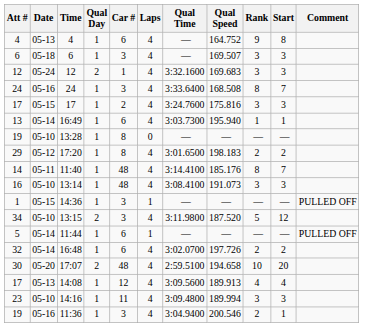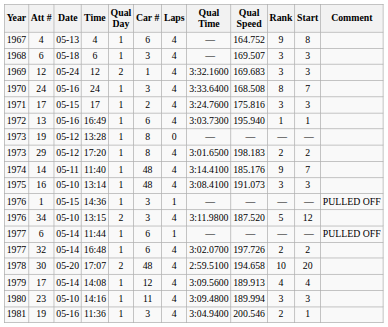 <table class="wikitable" style="font-size: 90%; text-align:center">
 <tr>
+<th>Year</th>
 <th>Att #</th>
 <th>Date</th>
 <th>Time</th>
 <th>Qual<br>Day</th>
 <th>Car #</th>
 <th>Laps</th>
 <th>Qual<br>Time</th>
 <th>Qual<br>Speed</th>
 <th>Rank</th>
 <th>Start</th>
 <th>Comment</th>
 </tr>
 <tr>
+<td>1967</td>
 <td>4</td>
 <td>05-13</td>
 <td>4</td>
 <td>1</td>
 <td>6</td>
 <td>4</td>
 <td> —</td>
 <td>164.752</td>
 <td>9</td>
 <td>8</td>
 <td></td>
 </tr>
 <tr>
+<td>1968</td>
 <td>6</td>
 <td>05-18</td>
 <td>6</td>
 <td>1</td>
 <td>3</td>
 <td>4</td>
 <td> —</td>
 <td>169.507</td>
 <td>3</td>
 <td>3</td>
 <td></td>
 </tr>
 <tr>
+<td>1969</td>
 <td>12</td>
 <td>05-24</td>
 <td>12</td>
 <td>2</td>
 <td>1</td>
 <td>4</td>
 <td>3:32.1600</td>
 <td>169.683</td>
 <td>3</td>
 <td>3</td>
 <td></td>
 </tr>
 <tr>
+<td>1970</td>
 <td>24</td>
 <td>05-16</td>
 <td>24</td>
 <td>1</td>
 <td>3</td>
 <td>4</td>
 <td>3:33.6400</td>
 <td>168.508</td>
 <td>8</td>
 <td>7</td>
 <td></td>
 </tr>
 <tr>
+<td>1971</td>
 <td>17</td>
 <td>05-15</td>
 <td>17</td>
 <td>1</td>
 <td>2</td>
 <td>4</td>
 <td>3:24.7600</td>
 <td>175.816</td>
 <td>3</td>
 <td>3</td>
 <td></td>
 </tr>
 <tr>
+<td>1972</td>
 <td>13</td>
-<td>05-14</td>
+<td>05-16</td>
 <td>16:49</td>
 <td>1</td>
 <td>6</td>
 <td>4</td>
 <td>3:03.7300</td>
 <td>195.940</td>
 <td>1</td>
 <td>1</td>
 <td></td>
 </tr>
 <tr>
+<td>1973</td>
 <td>19</td>
-<td>05-10</td>
+<td>05-12</td>
 <td>13:28</td>
 <td>1</td>
 <td>8</td>
 <td>0</td>
 <td> —</td>
 <td> —</td>
 <td> —</td>
 <td> —</td>
 <td></td>
 </tr>
 <tr>
+<td>1973</td>
 <td>29</td>
 <td>05-12</td>
 <td>17:20</td>
 <td>1</td>
 <td>8</td>
 <td>4</td>
 <td>3:01.6500</td>
 <td>198.183</td>
 <td>2</td>
 <td>2</td>
 <td></td>
 </tr>
 <tr>
+<td>1974</td>
 <td>14</td>
 <td>05-11</td>
 <td>11:40</td>
 <td>1</td>
 <td>48</td>
 <td>4</td>
 <td>3:14.4100</td>
 <td>185.176</td>
-<td>8</td>
+<td>9</td>
 <td>7</td>
 <td></td>
 </tr>
 <tr>
+<td>1975</td>
 <td>16</td>
 <td>05-10</td>
 <td>13:14</td>
 <td>1</td>
 <td>48</td>
 <td>4</td>
 <td>3:08.4100</td>
 <td>191.073</td>
 <td>3</td>
 <td>3</td>
 <td></td>
 </tr>
 <tr>
+<td>1976</td>
 <td>1</td>
 <td>05-15</td>
 <td>14:36</td>
 <td>1</td>
 <td>3</td>
 <td>1</td>
 <td> —</td>
 <td> —</td>
 <td> —</td>
 <td> —</td>
 <td align=left>PULLED OFF</td>
 </tr>
 <tr>
+<td>1976</td>
 <td>34</td>
 <td>05-10</td>
 <td>13:15</td>
 <td>2</td>
 <td>3</td>
 <td>4</td>
 <td>3:11.9800</td>
 <td>187.520</td>
 <td>5</td>
 <td>12</td>
 <td></td>
 </tr>
 <tr>
-<td>5</td>
+<td>1977</td>
+<td>6</td>
 <td>05-14</td>
 <td>11:44</td>
 <td>1</td>
 <td>6</td>
 <td>1</td>
 <td> —</td>
 <td> —</td>
 <td> —</td>
 <td> —</td>
 <td align=left>PULLED OFF</td>
 </tr>
 <tr>
+<td>1977</td>
 <td>32</td>
 <td>05-14</td>
 <td>16:48</td>
 <td>1</td>
 <td>6</td>
 <td>4</td>
 <td>3:02.0700</td>
 <td>197.726</td>
 <td>2</td>
 <td>2</td>
 <td></td>
 </tr>
 <tr>
+<td>1978</td>
 <td>30</td>
 <td>05-20</td>
 <td>17:07</td>
 <td>2</td>
 <td>48</td>
 <td>4</td>
 <td>2:59.5100</td>
 <td>194.658</td>
 <td>10</td>
 <td>20</td>
 <td></td>
 </tr>
 <tr>
+<td>1979</td>
 <td>17</td>
-<td>05-13</td>
+<td>05-14</td>
 <td>14:08</td>
 <td>1</td>
 <td>12</td>
 <td>4</td>
 <td>3:09.5600</td>
 <td>189.913</td>
 <td>4</td>
 <td>4</td>
 <td></td>
 </tr>
 <tr>
+<td>1980</td>
 <td>23</td>
 <td>05-10</td>
 <td>14:16</td>
 <td>1</td>
 <td>11</td>
 <td>4</td>
 <td>3:09.4800</td>
 <td>189.994</td>
 <td>3</td>
 <td>3</td>
 <td></td>
 </tr>
 <tr>
+<td>1981</td>
 <td>19</td>
 <td>05-16</td>
 <td>11:36</td>
 <td>1</td>
 <td>3</td>
 <td>4</td>
 <td>3:04.9400</td>
 <td>200.546</td>
 <td>2</td>
 <td>1</td>
 <td></td>
 </tr>
 </table>
